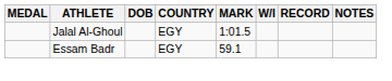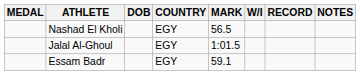 <table class="wikitable">
 <tr>
 <th>MEDAL</th>
 <th>ATHLETE</th>
 <th>DOB</th>
 <th>COUNTRY</th>
 <th>MARK</th>
 <th>W/I</th>
 <th>RECORD</th>
 <th>NOTES</th>
+</tr>
+<tr>
+<td></td>
+<td>Nashad El Kholi</td>
+<td></td>
+<td>EGY</td>
+<td>56.5</td>
+<td></td>
+<td></td>
+<td></td>
 </tr>
 <tr>
 <td></td>
 <td>Jalal Al-Ghoul</td>
 <td></td>
 <td>EGY</td>
 <td>1:01.5</td>
 <td></td>
 <td></td>
 <td></td>
 </tr>
 <tr>
 <td></td>
 <td>Essam Badr</td>
 <td></td>
 <td>EGY</td>
 <td>59.1</td>
 <td></td>
 <td></td>
 <td></td>
 </tr>
 </table>
